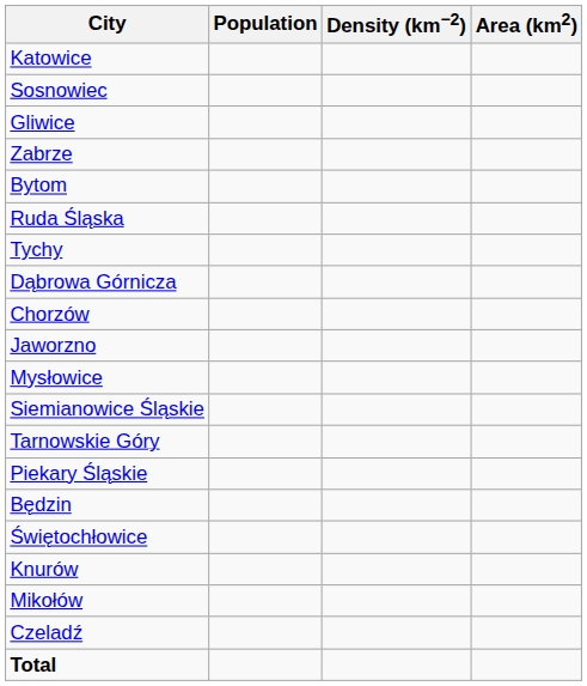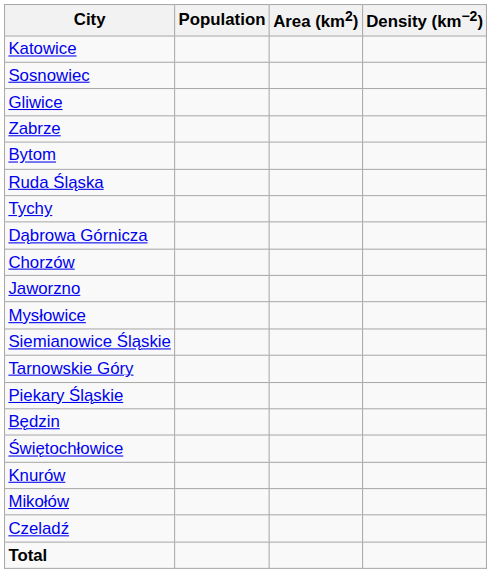 <table class="wikitable sortable">
 <tr align=center>
 <th>City</th>
 <th>Population</th>
+<th>Area (km<sup>2</sup>)</th>
 <th>Density (km<sup>−2</sup>)</th>
-<th>Area (km<sup>2</sup>)</th>
 </tr>
 <tr>
 <td><a href='#'>Katowice</a></td>
 <td></td>
 <td></td>
 <td></td>
 </tr>
 <tr>
 <td><a href='#'>Sosnowiec</a></td>
 <td></td>
 <td></td>
 <td></td>
 </tr>
 <tr>
 <td><a href='#'>Gliwice</a></td>
 <td></td>
 <td></td>
 <td></td>
 </tr>
 <tr>
 <td><a href='#'>Zabrze</a></td>
 <td></td>
 <td></td>
 <td></td>
 </tr>
 <tr>
 <td><a href='#'>Bytom</a></td>
 <td></td>
 <td></td>
 <td></td>
 </tr>
 <tr>
 <td><a href='#'>Ruda Śląska</a></td>
 <td></td>
 <td></td>
 <td></td>
 </tr>
 <tr>
 <td><a href='#'>Tychy</a></td>
 <td></td>
 <td></td>
 <td></td>
 </tr>
 <tr>
 <td><a href='#'>Dąbrowa Górnicza</a></td>
 <td></td>
 <td></td>
 <td></td>
 </tr>
 <tr>
 <td><a href='#'>Chorzów</a></td>
 <td></td>
 <td></td>
 <td></td>
 </tr>
 <tr>
 <td><a href='#'>Jaworzno</a></td>
 <td></td>
 <td></td>
 <td></td>
 </tr>
 <tr>
 <td><a href='#'>Mysłowice</a></td>
 <td></td>
 <td></td>
 <td></td>
 </tr>
 <tr>
 <td><a href='#'>Siemianowice Śląskie</a></td>
 <td></td>
 <td></td>
 <td></td>
 </tr>
 <tr>
 <td><a href='#'>Tarnowskie Góry</a></td>
 <td></td>
 <td></td>
 <td></td>
 </tr>
 <tr>
 <td><a href='#'>Piekary Śląskie</a></td>
 <td></td>
 <td></td>
 <td></td>
 </tr>
 <tr>
 <td><a href='#'>Będzin</a></td>
 <td></td>
 <td></td>
 <td></td>
 </tr>
 <tr>
 <td><a href='#'>Świętochłowice</a></td>
 <td></td>
 <td></td>
 <td></td>
 </tr>
 <tr>
 <td><a href='#'>Knurów</a></td>
 <td></td>
 <td></td>
 <td></td>
 </tr>
 <tr>
 <td><a href='#'>Mikołów</a></td>
 <td></td>
 <td></td>
 <td></td>
 </tr>
 <tr>
 <td><a href='#'>Czeladź</a></td>
 <td></td>
 <td></td>
 <td></td>
 </tr>
 <tr>
 <td><strong>Total</strong></td>
 <td><strong></strong></td>
 <td><strong></strong></td>
 <td><strong></strong></td>
 </tr>
 </table>
